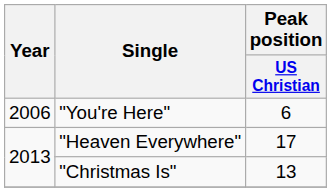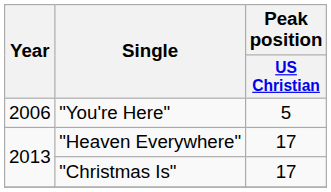 <table class="wikitable" style="text-align:center;">
 <tr>
 <th rowspan="2">Year</th>
 <th rowspan="2">Single</th>
 <th colspan="1">Peak position</th>
 </tr>
 <tr style="font-size:smaller;">
 <th width="45"><a href='#'>US Christian</a><br></th>
 </tr>
 <tr>
 <td>2006</td>
 <td align="left">"You're Here"</td>
-<td>6</td>
+<td>5</td>
 </tr>
 <tr>
 <td rowspan="2">2013</td>
 <td align="left">"Heaven Everywhere"</td>
 <td>17</td>
 </tr>
 <tr>
 <td align="left">"Christmas Is"</td>
-<td>13</td>
+<td>17</td>
 </tr>
 <tr>
 </tr>
 </table>
